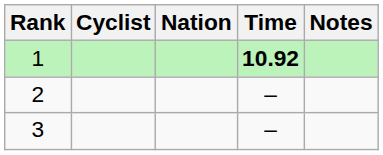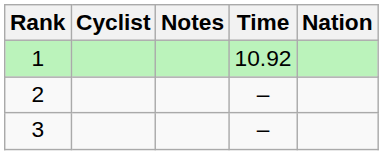 <table class="wikitable sortable" style="text-align:center">
 <tr>
 <th>Rank</th>
 <th>Cyclist</th>
+<th>Notes</th>
+<th>Time</th>
 <th>Nation</th>
-<th>Time</th>
-<th>Notes</th>
 </tr>
 <tr bgcolor=bbf3bb>
 <td>1</td>
 <td align=left></td>
+<td></td>
+<td>10.92</td>
 <td align=left></td>
-<td><strong>10.92</strong></td>
-<td></td>
 </tr>
 <tr>
 <td>2</td>
 <td align=left></td>
+<td></td>
+<td>–</td>
 <td align=left></td>
-<td>–</td>
-<td></td>
 </tr>
 <tr>
 <td>3</td>
 <td align=left></td>
+<td></td>
+<td>–</td>
 <td align=left></td>
-<td>–</td>
-<td></td>
 </tr>
 </table>
